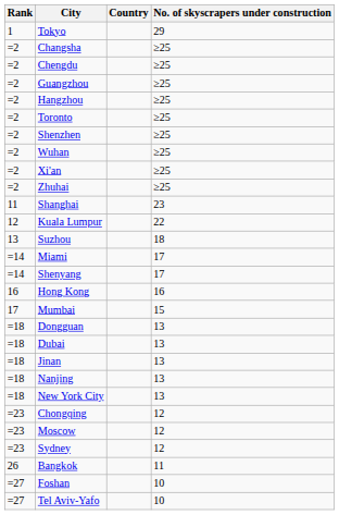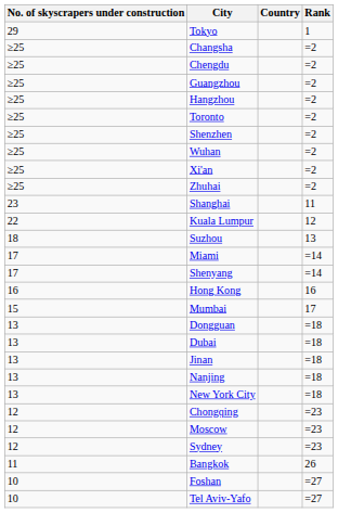 <table class="wikitable sortable">
 <tr>
-<th>Rank</th>
+<th>No. of skyscrapers under construction</th>
 <th>City</th>
 <th>Country</th>
-<th>No. of skyscrapers under construction</th>
+<th>Rank</th>
 </tr>
 <tr>
-<td>1</td>
+<td>29</td>
 <td><a href='#'>Tokyo</a></td>
 <td></td>
-<td>29</td>
+<td>1</td>
 </tr>
 <tr>
-<td>=2</td>
+<td>≥25</td>
 <td><a href='#'>Changsha</a></td>
 <td></td>
-<td>≥25</td>
+<td>=2</td>
 </tr>
 <tr>
-<td>=2</td>
+<td>≥25</td>
 <td><a href='#'>Chengdu</a></td>
 <td></td>
-<td>≥25</td>
+<td>=2</td>
 </tr>
 <tr>
-<td>=2</td>
+<td>≥25</td>
 <td><a href='#'>Guangzhou</a></td>
 <td></td>
-<td>≥25</td>
+<td>=2</td>
 </tr>
 <tr>
-<td>=2</td>
+<td>≥25</td>
 <td><a href='#'>Hangzhou</a></td>
 <td></td>
-<td>≥25</td>
+<td>=2</td>
 </tr>
 <tr>
-<td>=2</td>
+<td>≥25</td>
 <td><a href='#'>Toronto</a></td>
 <td></td>
-<td>≥25</td>
+<td>=2</td>
 </tr>
 <tr>
-<td>=2</td>
+<td>≥25</td>
 <td><a href='#'>Shenzhen</a></td>
 <td></td>
-<td>≥25</td>
+<td>=2</td>
 </tr>
 <tr>
-<td>=2</td>
+<td>≥25</td>
 <td><a href='#'>Wuhan</a></td>
 <td></td>
-<td>≥25</td>
+<td>=2</td>
 </tr>
 <tr>
-<td>=2</td>
+<td>≥25</td>
 <td><a href='#'>Xi'an</a></td>
 <td></td>
-<td>≥25</td>
+<td>=2</td>
 </tr>
 <tr>
-<td>=2</td>
+<td>≥25</td>
 <td><a href='#'>Zhuhai</a></td>
 <td></td>
-<td>≥25</td>
+<td>=2</td>
 </tr>
 <tr>
-<td>11</td>
+<td>23</td>
 <td><a href='#'>Shanghai</a></td>
 <td></td>
-<td>23</td>
+<td>11</td>
 </tr>
 <tr>
-<td>12</td>
+<td>22</td>
 <td><a href='#'>Kuala Lumpur</a></td>
 <td></td>
-<td>22</td>
+<td>12</td>
 </tr>
 <tr>
-<td>13</td>
+<td>18</td>
 <td><a href='#'>Suzhou</a></td>
 <td></td>
-<td>18</td>
+<td>13</td>
 </tr>
 <tr>
-<td>=14</td>
+<td>17</td>
 <td><a href='#'>Miami</a></td>
 <td></td>
-<td>17</td>
+<td>=14</td>
 </tr>
 <tr>
-<td>=14</td>
+<td>17</td>
 <td><a href='#'>Shenyang</a></td>
 <td></td>
-<td>17</td>
+<td>=14</td>
 </tr>
 <tr>
 <td>16</td>
 <td><a href='#'>Hong Kong</a></td>
 <td></td>
 <td>16</td>
 </tr>
 <tr>
-<td>17</td>
+<td>15</td>
 <td><a href='#'>Mumbai</a></td>
 <td></td>
-<td>15</td>
+<td>17</td>
 </tr>
 <tr>
-<td>=18</td>
+<td>13</td>
 <td><a href='#'>Dongguan</a></td>
 <td></td>
-<td>13</td>
+<td>=18</td>
 </tr>
 <tr>
-<td>=18</td>
+<td>13</td>
 <td><a href='#'>Dubai</a></td>
 <td></td>
-<td>13</td>
+<td>=18</td>
 </tr>
 <tr>
-<td>=18</td>
+<td>13</td>
 <td><a href='#'>Jinan</a></td>
 <td></td>
-<td>13</td>
+<td>=18</td>
 </tr>
 <tr>
-<td>=18</td>
+<td>13</td>
 <td><a href='#'>Nanjing</a></td>
 <td></td>
-<td>13</td>
+<td>=18</td>
 </tr>
 <tr>
-<td>=18</td>
+<td>13</td>
 <td><a href='#'>New York City</a></td>
 <td></td>
-<td>13</td>
+<td>=18</td>
 </tr>
 <tr>
-<td>=23</td>
+<td>12</td>
 <td><a href='#'>Chongqing</a></td>
 <td></td>
-<td>12</td>
+<td>=23</td>
 </tr>
 <tr>
-<td>=23</td>
+<td>12</td>
 <td><a href='#'>Moscow</a></td>
 <td></td>
-<td>12</td>
+<td>=23</td>
 </tr>
 <tr>
-<td>=23</td>
+<td>12</td>
 <td><a href='#'>Sydney</a></td>
 <td></td>
-<td>12</td>
+<td>=23</td>
 </tr>
 <tr>
-<td>26</td>
+<td>11</td>
 <td><a href='#'>Bangkok</a></td>
 <td></td>
-<td>11</td>
+<td>26</td>
 </tr>
 <tr>
-<td>=27</td>
+<td>10</td>
 <td><a href='#'>Foshan</a></td>
 <td></td>
-<td>10</td>
+<td>=27</td>
 </tr>
 <tr>
-<td>=27</td>
+<td>10</td>
 <td><a href='#'>Tel Aviv-Yafo</a></td>
 <td></td>
-<td>10</td>
+<td>=27</td>
 </tr>
 </table>
